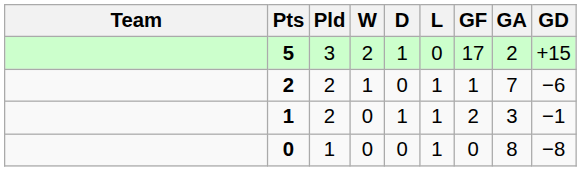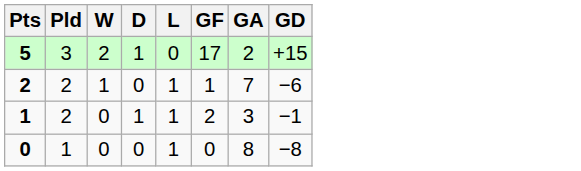 <table class=wikitable style=text-align:center>
 <tr>
-<th width=200>Team</th>
 <th width=20>Pts</th>
 <th width=20>Pld</th>
 <th width=20>W</th>
 <th width=20>D</th>
 <th width=20>L</th>
 <th width=20>GF</th>
 <th width=20>GA</th>
 <th width=20>GD</th>
 </tr>
 <tr style="background:#ccffcc;">
-<td align=left></td>
 <td><strong>5</strong></td>
 <td>3</td>
 <td>2</td>
 <td>1</td>
 <td>0</td>
 <td>17</td>
 <td>2</td>
 <td>+15</td>
 </tr>
 <tr>
-<td align=left></td>
 <td><strong>2</strong></td>
 <td>2</td>
 <td>1</td>
 <td>0</td>
 <td>1</td>
 <td>1</td>
 <td>7</td>
 <td>−6</td>
 </tr>
 <tr>
-<td align=left></td>
 <td><strong>1</strong></td>
 <td>2</td>
 <td>0</td>
 <td>1</td>
 <td>1</td>
 <td>2</td>
 <td>3</td>
 <td>−1</td>
 </tr>
 <tr>
-<td align=left></td>
 <td><strong>0</strong></td>
 <td>1</td>
 <td>0</td>
 <td>0</td>
 <td>1</td>
 <td>0</td>
 <td>8</td>
 <td>−8</td>
 </tr>
 </table>
